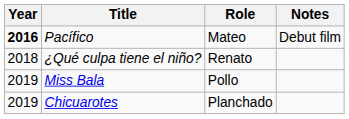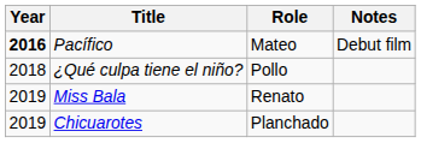 <table class="wikitable sortable">
 <tr>
 <th>Year</th>
 <th>Title</th>
 <th>Role</th>
 <th class="unsortable">Notes</th>
 </tr>
 <tr>
 <td><strong>2016</strong></td>
 <td><em>Pacífico</em></td>
 <td>Mateo</td>
 <td>Debut film</td>
 </tr>
 <tr>
 <td>2018</td>
 <td><em>¿Qué culpa tiene el niño? </em></td>
-<td>Renato</td>
+<td>Pollo</td>
 <td></td>
 </tr>
 <tr>
 <td>2019</td>
 <td><em><a href='#'>Miss Bala</a></em></td>
-<td>Pollo</td>
+<td>Renato</td>
 <td></td>
 </tr>
 <tr>
 <td>2019</td>
 <td><em><a href='#'>Chicuarotes</a></em></td>
 <td>Planchado</td>
 <td></td>
 </tr>
 </table>
